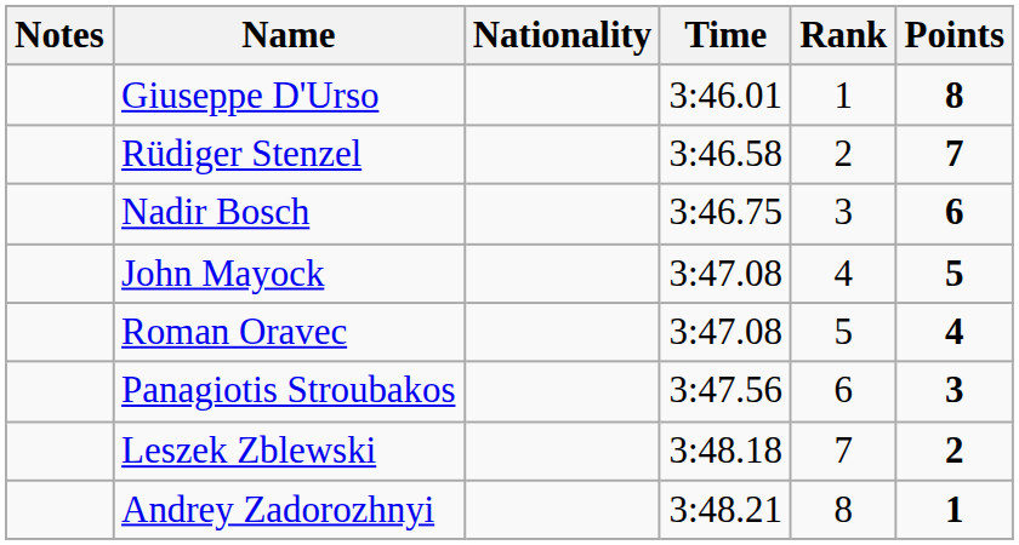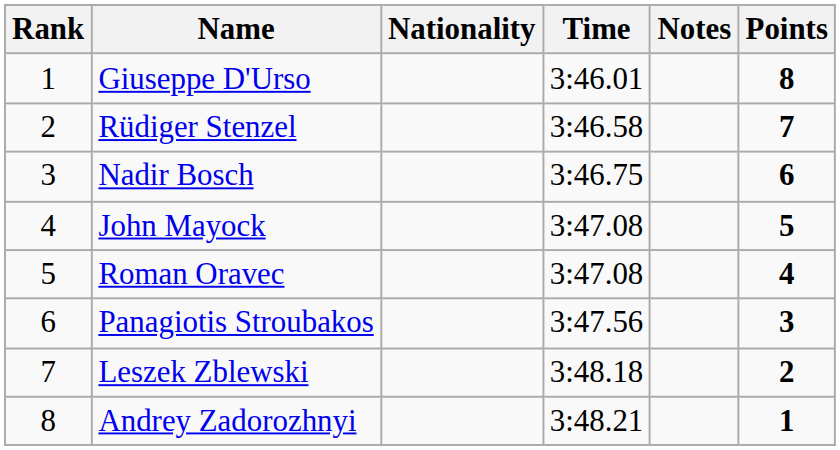 <table class="wikitable sortable" style="text-align:center">
 <tr>
-<th>Notes</th>
+<th>Rank</th>
 <th>Name</th>
 <th>Nationality</th>
 <th>Time</th>
-<th>Rank</th>
+<th>Notes</th>
 <th>Points</th>
 </tr>
 <tr>
-<td></td>
+<td>1</td>
 <td align=left><a href='#'>Giuseppe D'Urso</a></td>
 <td align=left></td>
 <td>3:46.01</td>
-<td>1</td>
+<td></td>
 <td><strong>8</strong></td>
 </tr>
 <tr>
-<td></td>
+<td>2</td>
 <td align=left><a href='#'>Rüdiger Stenzel</a></td>
 <td align=left></td>
 <td>3:46.58</td>
-<td>2</td>
+<td></td>
 <td><strong>7</strong></td>
 </tr>
 <tr>
-<td></td>
+<td>3</td>
 <td align=left><a href='#'>Nadir Bosch</a></td>
 <td align=left></td>
 <td>3:46.75</td>
-<td>3</td>
+<td></td>
 <td><strong>6</strong></td>
 </tr>
 <tr>
-<td></td>
+<td>4</td>
 <td align=left><a href='#'>John Mayock</a></td>
 <td align=left></td>
 <td>3:47.08</td>
-<td>4</td>
+<td></td>
 <td><strong>5</strong></td>
 </tr>
 <tr>
-<td></td>
+<td>5</td>
 <td align=left><a href='#'>Roman Oravec</a></td>
 <td align=left></td>
 <td>3:47.08</td>
-<td>5</td>
+<td></td>
 <td><strong>4</strong></td>
 </tr>
 <tr>
-<td></td>
+<td>6</td>
 <td align=left><a href='#'>Panagiotis Stroubakos</a></td>
 <td align=left></td>
 <td>3:47.56</td>
-<td>6</td>
+<td></td>
 <td><strong>3</strong></td>
 </tr>
 <tr>
-<td></td>
+<td>7</td>
 <td align=left><a href='#'>Leszek Zblewski</a></td>
 <td align=left></td>
 <td>3:48.18</td>
-<td>7</td>
+<td></td>
 <td><strong>2</strong></td>
 </tr>
 <tr>
-<td></td>
+<td>8</td>
 <td align=left><a href='#'>Andrey Zadorozhnyi</a></td>
 <td align=left></td>
 <td>3:48.21</td>
-<td>8</td>
+<td></td>
 <td><strong>1</strong></td>
 </tr>
 </table>
